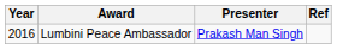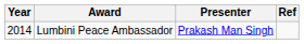 <table class="wikitable sortable">
 <tr>
 <th>Year</th>
 <th>Award</th>
 <th>Presenter</th>
 <th>Ref</th>
 </tr>
 <tr>
-<td>2016</td>
+<td>2014</td>
 <td>Lumbini Peace Ambassador</td>
 <td><a href='#'>Prakash Man Singh</a></td>
 <td></td>
 </tr>
 </table>
